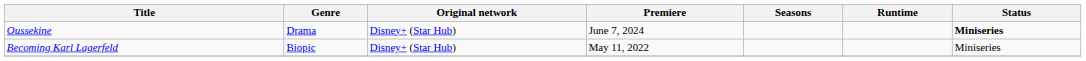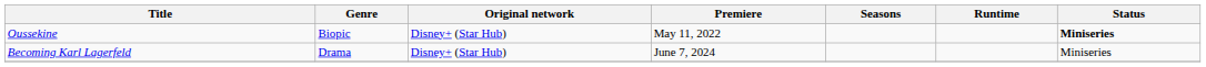 <table class="wikitable sortable" style="width:100%;">
 <tr>
 <th>Title</th>
 <th>Genre</th>
 <th>Original network</th>
 <th>Premiere</th>
 <th>Seasons</th>
 <th>Runtime</th>
 <th>Status</th>
 </tr>
 <tr>
 <td><em><a href='#'>Oussekine</a></em></td>
-<td><a href='#'>Drama</a></td>
+<td><a href='#'>Biopic</a></td>
 <td><a href='#'>Disney+</a> (<a href='#'>Star Hub</a>)</td>
-<td>June 7, 2024</td>
+<td>May 11, 2022</td>
 <td></td>
 <td></td>
 <td><strong>Miniseries</strong></td>
 </tr>
 <tr>
 <td><em><a href='#'>Becoming Karl Lagerfeld</a></em></td>
-<td><a href='#'>Biopic</a></td>
+<td><a href='#'>Drama</a></td>
 <td><a href='#'>Disney+</a> (<a href='#'>Star Hub</a>)</td>
-<td>May 11, 2022</td>
+<td>June 7, 2024</td>
 <td></td>
 <td></td>
 <td>Miniseries</td>
 </tr>
 <tr>
 </tr>
 </table>
